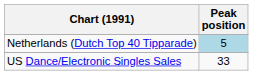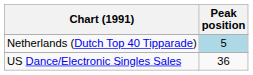 <table class="wikitable sortable">
 <tr>
 <th>Chart (1991)</th>
 <th>Peak<br>position</th>
 </tr>
 <tr>
 </tr>
 <tr>
 </tr>
 <tr>
 </tr>
 <tr>
 </tr>
 <tr>
 <td>Netherlands (<a href='#'>Dutch Top 40 Tipparade</a>)</td>
 <td align="center" style="background: lightblue;">5</td>
 </tr>
 <tr>
 </tr>
 <tr>
 </tr>
 <tr>
 </tr>
 <tr>
 </tr>
 <tr>
 </tr>
 <tr>
 <td>US <a href='#'>Dance/Electronic Singles Sales</a></td>
-<td align="center">33</td>
+<td align="center">36</td>
 </tr>
 </table>
